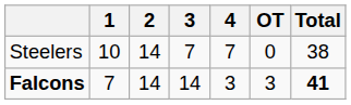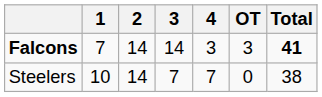 <table class="wikitable" style="float:right; margin-left:3em;">
 <tr style="text-align:center; background:#e6e6e6;">
 <th align="left"></th>
 <th width="25">1</th>
 <th width="25">2</th>
 <th width="25">3</th>
 <th width="25">4</th>
 <th width="25">OT</th>
 <th width="25">Total</th>
 </tr>
 <tr style="text-align:center;">
+<td align="left"><strong>Falcons</strong></td>
+<td>7</td>
+<td>14</td>
+<td>14</td>
+<td>3</td>
+<td>3</td>
+<td><strong>41</strong></td>
+</tr>
+<tr style="text-align:center;">
 <td align="left">Steelers</td>
 <td>10</td>
 <td>14</td>
 <td>7</td>
 <td>7</td>
 <td>0</td>
 <td>38</td>
 </tr>
-<tr style="text-align:center;">
-<td align="left"><strong>Falcons</strong></td>
-<td>7</td>
-<td>14</td>
-<td>14</td>
-<td>3</td>
-<td>3</td>
-<td><strong>41</strong></td>
-</tr>
 </table>
